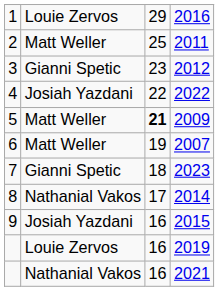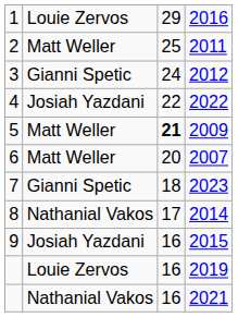 <table class="wikitable">
 <tr>
 </tr>
 <tr>
 <td>1</td>
 <td>Louie Zervos</td>
 <td>29</td>
 <td><a href='#'>2016</a></td>
 </tr>
 <tr>
 <td>2</td>
 <td>Matt Weller</td>
 <td>25</td>
 <td><a href='#'>2011</a></td>
 </tr>
 <tr>
 <td>3</td>
 <td>Gianni Spetic</td>
-<td>23</td>
+<td>24</td>
 <td><a href='#'>2012</a></td>
 </tr>
 <tr>
 <td>4</td>
 <td>Josiah Yazdani</td>
 <td>22</td>
 <td><a href='#'>2022</a></td>
 </tr>
 <tr>
 <td>5</td>
 <td>Matt Weller</td>
 <td><strong>21</strong></td>
 <td><a href='#'>2009</a></td>
 </tr>
 <tr>
 <td>6</td>
 <td>Matt Weller</td>
-<td>19</td>
+<td>20</td>
 <td><a href='#'>2007</a></td>
 </tr>
 <tr>
 <td>7</td>
 <td>Gianni Spetic</td>
 <td>18</td>
 <td><a href='#'>2023</a></td>
 </tr>
 <tr>
 <td>8</td>
 <td>Nathanial Vakos</td>
 <td>17</td>
 <td><a href='#'>2014</a></td>
 </tr>
 <tr>
 <td>9</td>
 <td>Josiah Yazdani</td>
 <td>16</td>
 <td><a href='#'>2015</a></td>
 </tr>
 <tr>
 <td></td>
 <td>Louie Zervos</td>
 <td>16</td>
 <td><a href='#'>2019</a></td>
 </tr>
 <tr>
 <td></td>
 <td>Nathanial Vakos</td>
 <td>16</td>
 <td><a href='#'>2021</a></td>
 </tr>
 </table>
